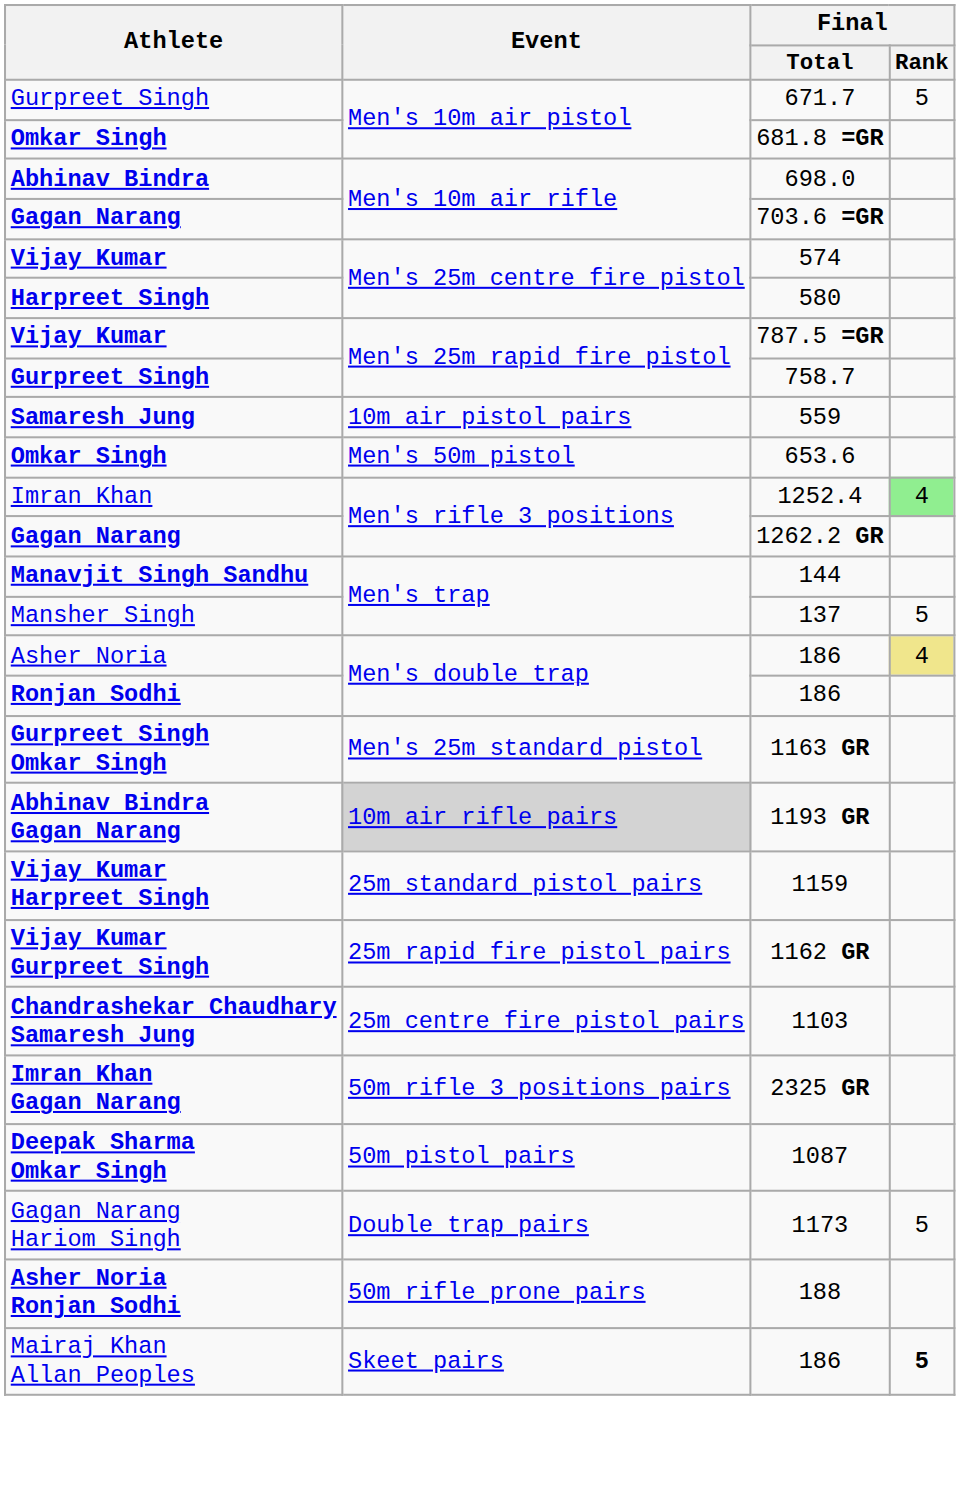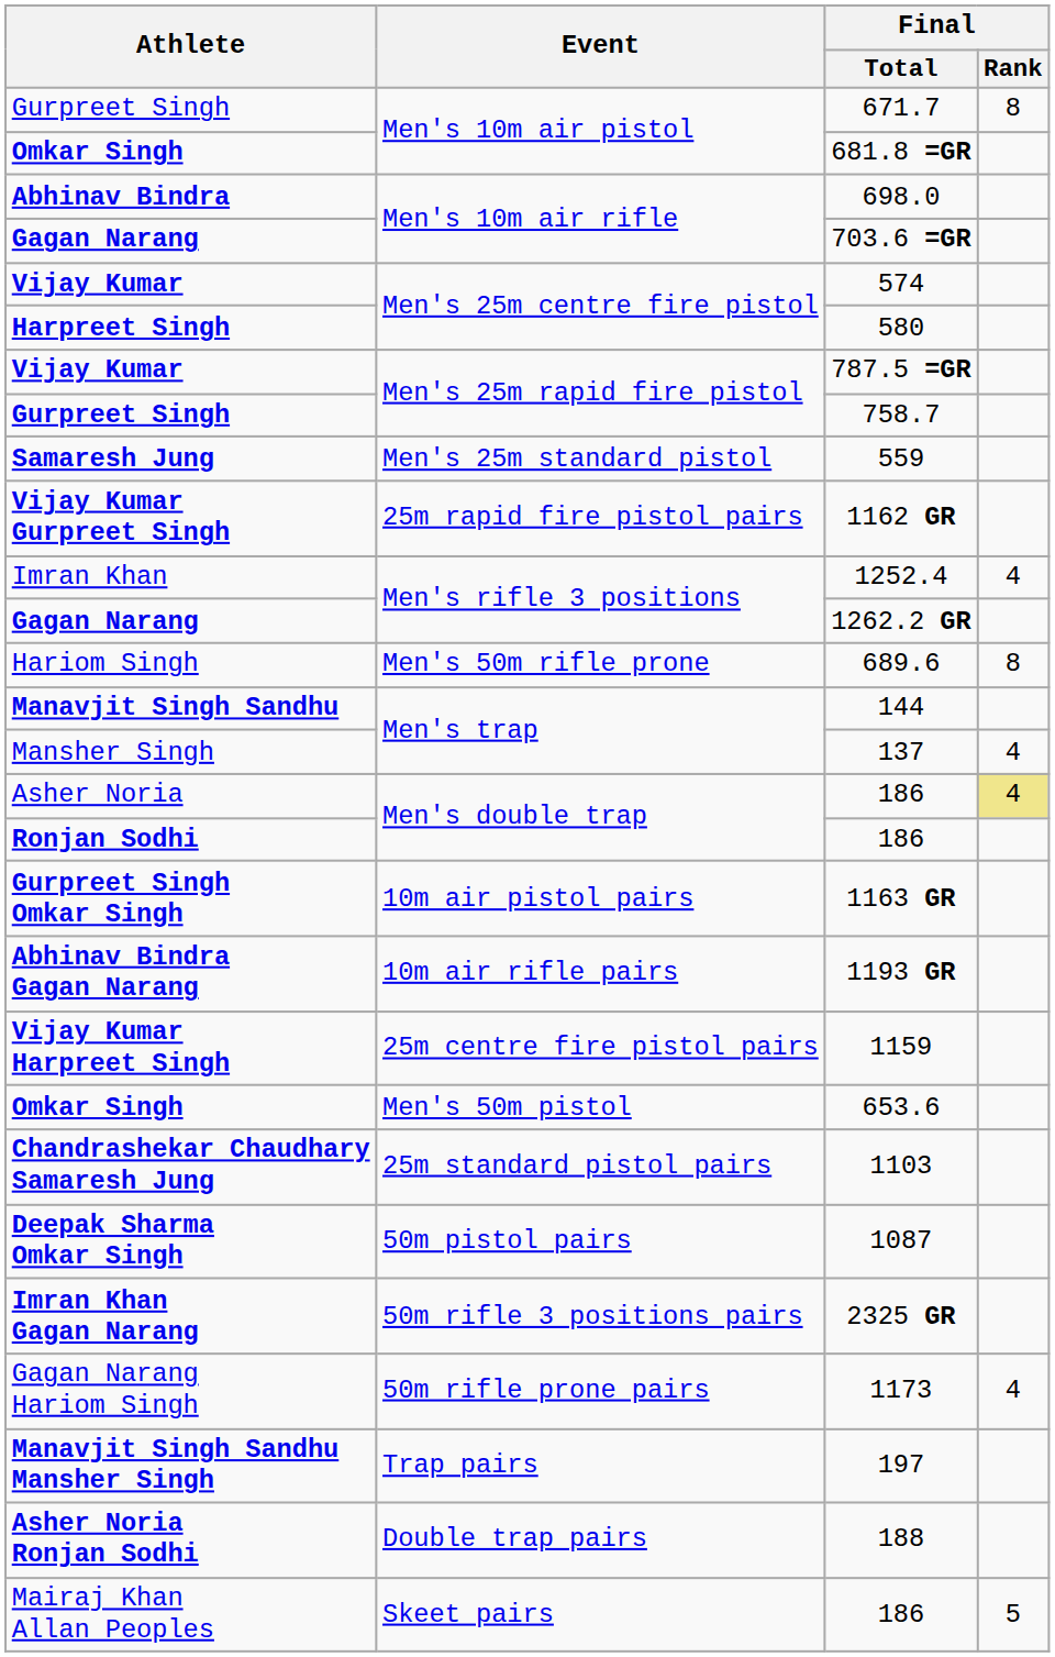 <table class="wikitable" style="font-size:90%">
 <tr>
 <th rowspan="2">Athlete</th>
 <th rowspan="2">Event</th>
 <th colspan=2>Final</th>
 </tr>
 <tr style="font-size:95%">
 <th>Total</th>
 <th>Rank</th>
 </tr>
 <tr align=center>
 <td align=left><a href='#'>Gurpreet Singh</a></td>
 <td align=left rowspan=2><a href='#'>Men's 10m air pistol</a></td>
 <td>671.7</td>
-<td>5</td>
+<td>8</td>
 </tr>
 <tr align=center>
 <td align=left><strong><a href='#'>Omkar Singh</a></strong></td>
 <td>681.8 <strong>=GR</strong></td>
 <td></td>
 </tr>
 <tr align=center>
 <td align=left><strong><a href='#'>Abhinav Bindra</a></strong></td>
 <td align=left rowspan=2><a href='#'>Men's 10m air rifle</a></td>
 <td>698.0</td>
 <td></td>
 </tr>
 <tr align=center>
 <td align=left><strong><a href='#'>Gagan Narang</a></strong></td>
 <td>703.6 <strong>=GR</strong></td>
 <td></td>
 </tr>
 <tr align=center>
 <td align=left><strong><a href='#'>Vijay Kumar</a></strong></td>
 <td align=left rowspan=2><a href='#'>Men's 25m centre fire pistol</a></td>
 <td>574</td>
 <td></td>
 </tr>
 <tr align=center>
 <td align=left><strong><a href='#'>Harpreet Singh</a></strong></td>
 <td>580</td>
 <td></td>
 </tr>
 <tr align=center>
 <td align=left><strong><a href='#'>Vijay Kumar</a></strong></td>
 <td align=left rowspan=2><a href='#'>Men's 25m rapid fire pistol</a></td>
 <td>787.5 <strong>=GR</strong></td>
 <td></td>
 </tr>
 <tr align=center>
 <td align=left><strong><a href='#'>Gurpreet Singh</a></strong></td>
 <td>758.7</td>
 <td></td>
 </tr>
 <tr align=center>
 <td align=left><strong><a href='#'>Samaresh Jung</a></strong></td>
-<td align=left><a href='#'>10m air pistol pairs</a></td>
+<td align=left><a href='#'>Men's 25m standard pistol</a></td>
 <td>559</td>
 <td></td>
 </tr>
 <tr align=center>
-<td align=left><strong><a href='#'>Omkar Singh</a></strong></td>
-<td align=left><a href='#'>Men's 50m pistol</a></td>
-<td>653.6</td>
+<td align=left><strong><a href='#'>Vijay Kumar</a><br><a href='#'>Gurpreet Singh</a></strong></td>
+<td align=left><a href='#'>25m rapid fire pistol pairs</a></td>
+<td>1162 <strong>GR</strong></td>
 <td></td>
 </tr>
 <tr align=center>
 <td align=left><a href='#'>Imran Khan</a></td>
 <td align=left rowspan=2><a href='#'>Men's rifle 3 positions</a></td>
 <td>1252.4</td>
-<td style="background: lightgreen;">4</td>
+<td>4</td>
 </tr>
 <tr align=center>
 <td align=left><strong><a href='#'>Gagan Narang</a></strong></td>
 <td>1262.2 <strong>GR</strong></td>
 <td></td>
+</tr>
+<tr align=center>
+<td align=left><a href='#'>Hariom Singh</a></td>
+<td align=left><a href='#'>Men's 50m rifle prone</a></td>
+<td>689.6</td>
+<td>8</td>
 </tr>
 <tr align=center>
 <td align=left><strong><a href='#'>Manavjit Singh Sandhu</a></strong></td>
 <td align=left rowspan=2><a href='#'>Men's trap</a></td>
 <td>144</td>
 <td></td>
 </tr>
 <tr align=center>
 <td align=left><a href='#'>Mansher Singh</a></td>
 <td>137</td>
-<td>5</td>
+<td>4</td>
 </tr>
 <tr align=center>
 <td align=left><a href='#'>Asher Noria</a></td>
 <td align=left rowspan=2><a href='#'>Men's double trap</a></td>
 <td>186</td>
 <td style="background: khaki;">4</td>
 </tr>
 <tr align=center>
 <td align=left><strong><a href='#'>Ronjan Sodhi</a></strong></td>
 <td>186</td>
 <td></td>
 </tr>
 <tr align=center>
 <td align=left><strong><a href='#'>Gurpreet Singh</a><br><a href='#'>Omkar Singh</a></strong></td>
-<td align=left><a href='#'>Men's 25m standard pistol</a></td>
+<td align=left><a href='#'>10m air pistol pairs</a></td>
 <td>1163 <strong>GR</strong></td>
 <td></td>
 </tr>
 <tr align=center>
 <td align=left><strong><a href='#'>Abhinav Bindra</a><br><a href='#'>Gagan Narang</a></strong></td>
-<td align=left style="background: lightgrey;"><a href='#'>10m air rifle pairs</a></td>
+<td align=left><a href='#'>10m air rifle pairs</a></td>
 <td>1193 <strong>GR</strong></td>
 <td></td>
 </tr>
 <tr align=center>
 <td align=left><strong><a href='#'>Vijay Kumar</a><br><a href='#'>Harpreet Singh</a></strong></td>
-<td align=left><a href='#'>25m standard pistol pairs</a></td>
+<td align=left><a href='#'>25m centre fire pistol pairs</a></td>
 <td>1159</td>
 <td></td>
 </tr>
 <tr align=center>
-<td align=left><strong><a href='#'>Vijay Kumar</a><br><a href='#'>Gurpreet Singh</a></strong></td>
-<td align=left><a href='#'>25m rapid fire pistol pairs</a></td>
-<td>1162 <strong>GR</strong></td>
+<td align=left><strong><a href='#'>Omkar Singh</a></strong></td>
+<td align=left><a href='#'>Men's 50m pistol</a></td>
+<td>653.6</td>
 <td></td>
 </tr>
 <tr align=center>
 <td align=left><strong><a href='#'>Chandrashekar Chaudhary</a><br><a href='#'>Samaresh Jung</a></strong></td>
-<td align=left><a href='#'>25m centre fire pistol pairs</a></td>
+<td align=left><a href='#'>25m standard pistol pairs</a></td>
 <td>1103</td>
+<td></td>
+</tr>
+<tr align=center>
+<td align=left><strong><a href='#'>Deepak Sharma</a><br><a href='#'>Omkar Singh</a></strong></td>
+<td align=left><a href='#'>50m pistol pairs</a></td>
+<td>1087</td>
 <td></td>
 </tr>
 <tr align=center>
 <td align=left><strong><a href='#'>Imran Khan</a><br><a href='#'>Gagan Narang</a></strong></td>
 <td align=left><a href='#'>50m rifle 3 positions pairs</a></td>
 <td>2325 <strong>GR</strong></td>
 <td></td>
 </tr>
 <tr align=center>
-<td align=left><strong><a href='#'>Deepak Sharma</a><br><a href='#'>Omkar Singh</a></strong></td>
-<td align=left><a href='#'>50m pistol pairs</a></td>
-<td>1087</td>
+<td align=left><a href='#'>Gagan Narang</a><br><a href='#'>Hariom Singh</a></td>
+<td align=left><a href='#'>50m rifle prone pairs</a></td>
+<td>1173</td>
+<td>4</td>
+</tr>
+<tr align=center>
+<td align=left><strong><a href='#'>Manavjit Singh Sandhu</a><br><a href='#'>Mansher Singh</a></strong></td>
+<td align=left><a href='#'>Trap pairs</a></td>
+<td>197</td>
 <td></td>
 </tr>
 <tr align=center>
-<td align=left><a href='#'>Gagan Narang</a><br><a href='#'>Hariom Singh</a></td>
+<td align=left><strong><a href='#'>Asher Noria</a><br><a href='#'>Ronjan Sodhi</a></strong></td>
 <td align=left><a href='#'>Double trap pairs</a></td>
-<td>1173</td>
-<td>5</td>
-</tr>
-<tr align=center>
-<td align=left><strong><a href='#'>Asher Noria</a><br><a href='#'>Ronjan Sodhi</a></strong></td>
-<td align=left><a href='#'>50m rifle prone pairs</a></td>
 <td>188</td>
 <td></td>
 </tr>
 <tr align=center>
 <td align=left><a href='#'>Mairaj Khan</a><br><a href='#'>Allan Peoples</a></td>
 <td align=left><a href='#'>Skeet pairs</a></td>
 <td>186</td>
-<td><strong>5</strong></td>
+<td>5</td>
 </tr>
 </table>
